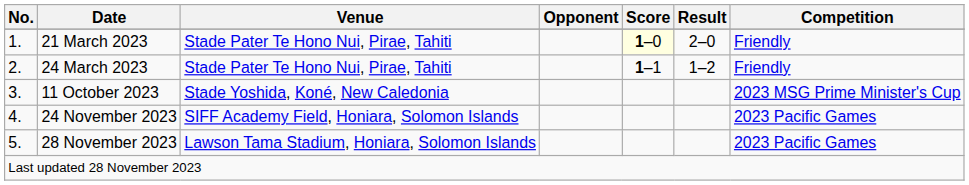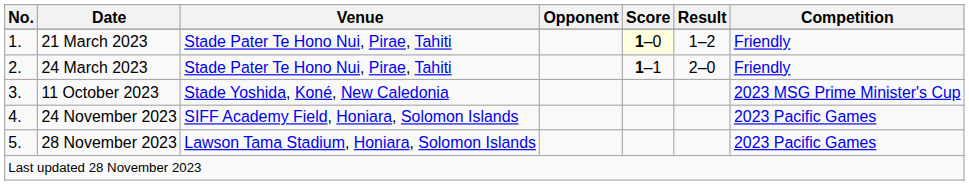 <table class="wikitable" style="font-size:85%;">
 <tr>
 <th>No.</th>
 <th>Date</th>
 <th>Venue</th>
 <th>Opponent</th>
 <th>Score</th>
 <th>Result</th>
 <th>Competition</th>
 </tr>
 <tr>
 </tr>
 <tr>
 <td>1.</td>
 <td>21 March 2023</td>
 <td><a href='#'>Stade Pater Te Hono Nui</a>, <a href='#'>Pirae</a>, <a href='#'>Tahiti</a></td>
 <td></td>
 <td align=center style="background: lightyellow;"><strong>1</strong>–0</td>
-<td align=center>2–0</td>
+<td align=center>1–2</td>
 <td><a href='#'>Friendly</a></td>
 </tr>
 <tr>
 <td>2.</td>
 <td>24 March 2023</td>
 <td><a href='#'>Stade Pater Te Hono Nui</a>, <a href='#'>Pirae</a>, <a href='#'>Tahiti</a></td>
 <td></td>
 <td align=center><strong>1</strong>–1</td>
-<td align=center>1–2</td>
+<td align=center>2–0</td>
 <td><a href='#'>Friendly</a></td>
 </tr>
 <tr>
 <td>3.</td>
 <td>11 October 2023</td>
 <td><a href='#'>Stade Yoshida</a>, <a href='#'>Koné</a>, <a href='#'>New Caledonia</a></td>
 <td></td>
 <td></td>
 <td></td>
 <td><a href='#'>2023 MSG Prime Minister's Cup</a></td>
 </tr>
 <tr>
 <td>4.</td>
 <td>24 November 2023</td>
 <td><a href='#'>SIFF Academy Field</a>, <a href='#'>Honiara</a>, <a href='#'>Solomon Islands</a></td>
 <td></td>
 <td></td>
 <td></td>
 <td><a href='#'>2023 Pacific Games</a></td>
 </tr>
 <tr>
 <td>5.</td>
 <td>28 November 2023</td>
 <td><a href='#'>Lawson Tama Stadium</a>, <a href='#'>Honiara</a>, <a href='#'>Solomon Islands</a></td>
 <td></td>
 <td></td>
 <td></td>
 <td><a href='#'>2023 Pacific Games</a></td>
 </tr>
 <tr>
 <td colspan="7"><small>Last updated 28 November 2023</small></td>
 </tr>
 </table>
